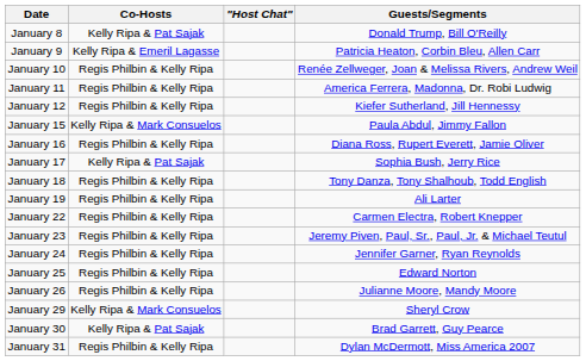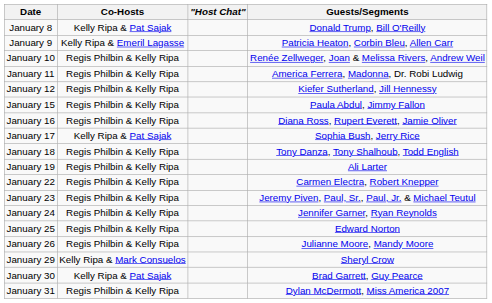 <table class="wikitable sortable" border="1" style="text-align:center">
 <tr>
 <th>Date</th>
 <th>Co-Hosts</th>
 <th><em>"Host Chat"</em></th>
 <th>Guests/Segments</th>
 </tr>
 <tr>
 <td>January 8</td>
 <td>Kelly Ripa & <a href='#'>Pat Sajak</a></td>
 <td></td>
 <td><a href='#'>Donald Trump</a>, <a href='#'>Bill O'Reilly</a></td>
 </tr>
 <tr>
 <td>January 9</td>
 <td>Kelly Ripa & <a href='#'>Emeril Lagasse</a></td>
 <td></td>
 <td><a href='#'>Patricia Heaton</a>, <a href='#'>Corbin Bleu</a>, <a href='#'>Allen Carr</a></td>
 </tr>
 <tr>
 <td>January 10</td>
 <td>Regis Philbin & Kelly Ripa</td>
 <td></td>
 <td><a href='#'>Renée Zellweger</a>, <a href='#'>Joan</a> & <a href='#'>Melissa Rivers</a>, <a href='#'>Andrew Weil</a></td>
 </tr>
 <tr>
 <td>January 11</td>
 <td>Regis Philbin & Kelly Ripa</td>
 <td></td>
 <td><a href='#'>America Ferrera</a>, <a href='#'>Madonna</a>, Dr. Robi Ludwig</td>
 </tr>
 <tr>
 <td>January 12</td>
 <td>Regis Philbin & Kelly Ripa</td>
 <td></td>
 <td><a href='#'>Kiefer Sutherland</a>, <a href='#'>Jill Hennessy</a></td>
 </tr>
 <tr>
 <td>January 15</td>
-<td>Kelly Ripa & <a href='#'>Mark Consuelos</a></td>
+<td>Regis Philbin & Kelly Ripa</td>
 <td></td>
 <td><a href='#'>Paula Abdul</a>, <a href='#'>Jimmy Fallon</a></td>
 </tr>
 <tr>
 <td>January 16</td>
 <td>Regis Philbin & Kelly Ripa</td>
 <td></td>
 <td><a href='#'>Diana Ross</a>, <a href='#'>Rupert Everett</a>, <a href='#'>Jamie Oliver</a></td>
 </tr>
 <tr>
 <td>January 17</td>
 <td>Kelly Ripa & <a href='#'>Pat Sajak</a></td>
 <td></td>
 <td><a href='#'>Sophia Bush</a>, <a href='#'>Jerry Rice</a></td>
 </tr>
 <tr>
 <td>January 18</td>
 <td>Regis Philbin & Kelly Ripa</td>
 <td></td>
 <td><a href='#'>Tony Danza</a>, <a href='#'>Tony Shalhoub</a>, <a href='#'>Todd English</a></td>
 </tr>
 <tr>
 <td>January 19</td>
 <td>Regis Philbin & Kelly Ripa</td>
 <td></td>
 <td><a href='#'>Ali Larter</a></td>
 </tr>
 <tr>
 <td>January 22</td>
 <td>Regis Philbin & Kelly Ripa</td>
 <td></td>
 <td><a href='#'>Carmen Electra</a>, <a href='#'>Robert Knepper</a></td>
 </tr>
 <tr>
 <td>January 23</td>
 <td>Regis Philbin & Kelly Ripa</td>
 <td></td>
 <td><a href='#'>Jeremy Piven</a>, <a href='#'>Paul, Sr.</a>, <a href='#'>Paul, Jr.</a> & <a href='#'>Michael Teutul</a></td>
 </tr>
 <tr>
 <td>January 24</td>
 <td>Regis Philbin & Kelly Ripa</td>
 <td></td>
 <td><a href='#'>Jennifer Garner</a>, <a href='#'>Ryan Reynolds</a></td>
 </tr>
 <tr>
 <td>January 25</td>
 <td>Regis Philbin & Kelly Ripa</td>
 <td></td>
 <td><a href='#'>Edward Norton</a></td>
 </tr>
 <tr>
 <td>January 26</td>
 <td>Regis Philbin & Kelly Ripa</td>
 <td></td>
 <td><a href='#'>Julianne Moore</a>, <a href='#'>Mandy Moore</a></td>
 </tr>
 <tr>
 <td>January 29</td>
 <td>Kelly Ripa & <a href='#'>Mark Consuelos</a></td>
 <td></td>
 <td><a href='#'>Sheryl Crow</a></td>
 </tr>
 <tr>
 <td>January 30</td>
 <td>Kelly Ripa & <a href='#'>Pat Sajak</a></td>
 <td></td>
 <td><a href='#'>Brad Garrett</a>, <a href='#'>Guy Pearce</a></td>
 </tr>
 <tr>
 <td>January 31</td>
 <td>Regis Philbin & Kelly Ripa</td>
 <td></td>
 <td><a href='#'>Dylan McDermott</a>, <a href='#'>Miss America 2007</a></td>
 </tr>
 </table>
